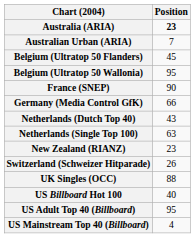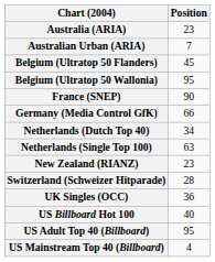 <table class="wikitable sortable plainrowheaders" style="text-align:center">
 <tr>
 <th scope="col">Chart (2004)</th>
 <th scope="col">Position</th>
 </tr>
 <tr>
 <th scope="row">Australia (ARIA)</th>
-<td><strong>23</strong></td>
+<td>23</td>
 </tr>
 <tr>
 <th scope="row">Australian Urban (ARIA)</th>
 <td>7</td>
 </tr>
 <tr>
 <th scope="row">Belgium (Ultratop 50 Flanders)</th>
 <td>45</td>
 </tr>
 <tr>
 <th scope="row">Belgium (Ultratop 50 Wallonia)</th>
 <td>95</td>
 </tr>
 <tr>
 <th scope="row">France (SNEP)</th>
 <td>90</td>
 </tr>
 <tr>
 <th scope="row">Germany (Media Control GfK)</th>
 <td>66</td>
 </tr>
 <tr>
 <th scope="row">Netherlands (Dutch Top 40)</th>
-<td>43</td>
+<td>34</td>
 </tr>
 <tr>
 <th scope="row">Netherlands (Single Top 100)</th>
 <td>63</td>
 </tr>
 <tr>
 <th scope="row">New Zealand (RIANZ)</th>
 <td>23</td>
 </tr>
 <tr>
 <th scope="row">Switzerland (Schweizer Hitparade)</th>
-<td>26</td>
+<td>28</td>
 </tr>
 <tr>
 <th scope="row">UK Singles (OCC)</th>
-<td>88</td>
+<td>36</td>
 </tr>
 <tr>
 <th scope="row">US <em>Billboard</em> Hot 100</th>
 <td>40</td>
 </tr>
 <tr>
 <th scope="row">US Adult Top 40 (<em>Billboard</em>)</th>
 <td>95</td>
 </tr>
 <tr>
 <th scope="row">US Mainstream Top 40 (<em>Billboard</em>)</th>
 <td>4</td>
 </tr>
 </table>
